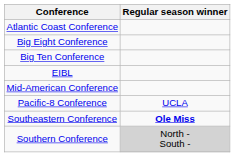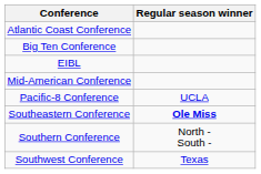 <table class="wikitable" style="text-align:center;">
 <tr>
 <th>Conference</th>
 <th>Regular season winner</th>
 </tr>
 <tr>
 <td><a href='#'>Atlantic Coast Conference</a></td>
-<td></td>
-</tr>
-<tr>
-<td><a href='#'>Big Eight Conference</a></td>
 <td></td>
 </tr>
 <tr>
 <td><a href='#'>Big Ten Conference</a></td>
 <td></td>
 </tr>
 <tr>
 <td><a href='#'>EIBL</a></td>
 <td></td>
 </tr>
 <tr>
 <td><a href='#'>Mid-American Conference</a></td>
 <td></td>
 </tr>
 <tr>
 <td><a href='#'>Pacific-8 Conference</a></td>
 <td><a href='#'>UCLA</a></td>
 </tr>
 <tr>
 <td><a href='#'>Southeastern Conference</a></td>
 <td><strong><a href='#'>Ole Miss</a></strong></td>
 </tr>
 <tr>
 <td><a href='#'>Southern Conference</a></td>
-<td style="background: lightgrey;">North - <br>South - </td>
+<td>North - <br>South - </td>
+</tr>
+<tr>
+<td><a href='#'>Southwest Conference</a></td>
+<td><a href='#'>Texas</a></td>
 </tr>
 </table>
